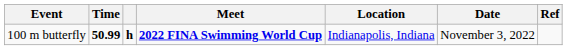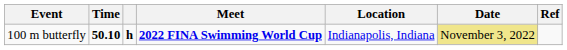 <table class="wikitable">
 <tr>
 <th>Event</th>
 <th>Time</th>
 <th></th>
 <th>Meet</th>
 <th>Location</th>
 <th>Date</th>
 <th>Ref</th>
 </tr>
 <tr>
 <td>100 m butterfly</td>
-<td style="text-align:center;"><strong>50.99</strong></td>
+<td style="text-align:center;"><strong>50.10</strong></td>
 <td><strong>h</strong></td>
 <td><strong><a href='#'>2022 FINA Swimming World Cup</a></strong></td>
 <td><a href='#'>Indianapolis, Indiana</a></td>
-<td>November 3, 2022</td>
+<td style="background: khaki;">November 3, 2022</td>
 <td style="text-align:center;"></td>
 </tr>
 </table>
